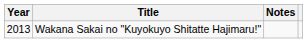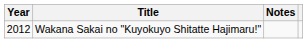 <table class="wikitable">
 <tr>
 <th>Year</th>
 <th>Title</th>
 <th>Notes</th>
 <th></th>
 </tr>
 <tr>
-<td>2013</td>
+<td>2012</td>
 <td>Wakana Sakai no "Kuyokuyo Shitatte Hajimaru!"</td>
 <td></td>
 <td></td>
 </tr>
 </table>
